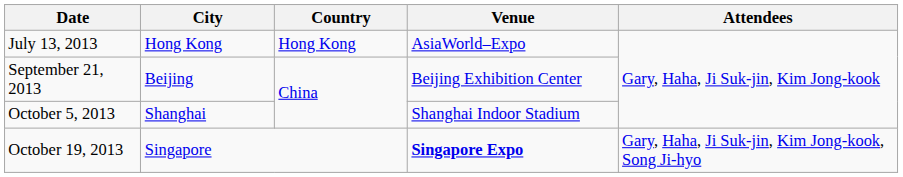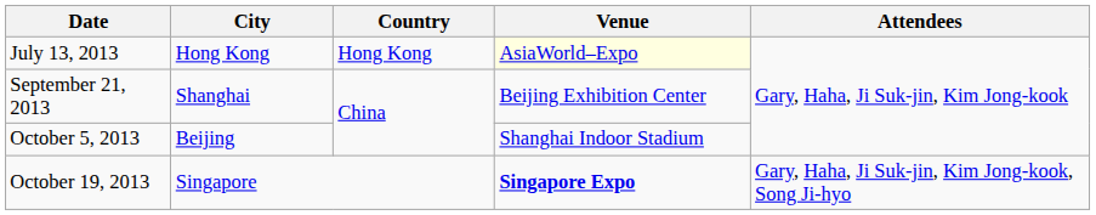 <table class="wikitable">
 <tr>
 <th style="width:150px;">Date</th>
 <th style="width:150px;">City</th>
 <th style="width:150px;">Country</th>
 <th style="width:250px;">Venue</th>
 <th style="width:350px;">Attendees</th>
 </tr>
 <tr>
 <td>July 13, 2013</td>
 <td><a href='#'>Hong Kong</a></td>
 <td><a href='#'>Hong Kong</a></td>
-<td><a href='#'>AsiaWorld–Expo</a></td>
+<td style="background: lightyellow;"><a href='#'>AsiaWorld–Expo</a></td>
 <td rowspan="3"><a href='#'>Gary</a>, <a href='#'>Haha</a>, <a href='#'>Ji Suk-jin</a>, <a href='#'>Kim Jong-kook</a></td>
 </tr>
 <tr>
 <td>September 21, 2013</td>
-<td><a href='#'>Beijing</a></td>
+<td><a href='#'>Shanghai</a></td>
 <td rowspan="2"><a href='#'>China</a></td>
 <td><a href='#'>Beijing Exhibition Center</a></td>
 </tr>
 <tr>
 <td>October 5, 2013</td>
-<td><a href='#'>Shanghai</a></td>
+<td><a href='#'>Beijing</a></td>
 <td><a href='#'>Shanghai Indoor Stadium</a></td>
 </tr>
 <tr>
 <td>October 19, 2013</td>
 <td colspan="2"><a href='#'>Singapore</a></td>
 <td><strong><a href='#'>Singapore Expo</a></strong></td>
 <td><a href='#'>Gary</a>, <a href='#'>Haha</a>, <a href='#'>Ji Suk-jin</a>, <a href='#'>Kim Jong-kook</a>, <a href='#'>Song Ji-hyo</a></td>
 </tr>
 </table>
